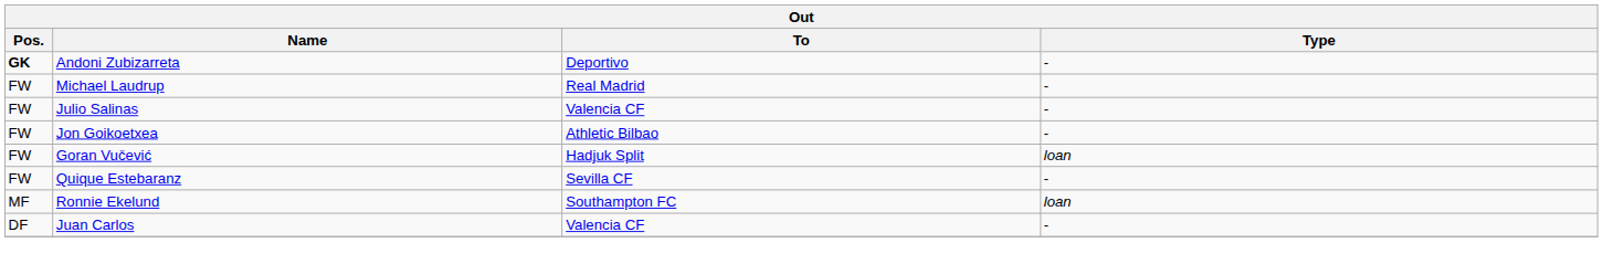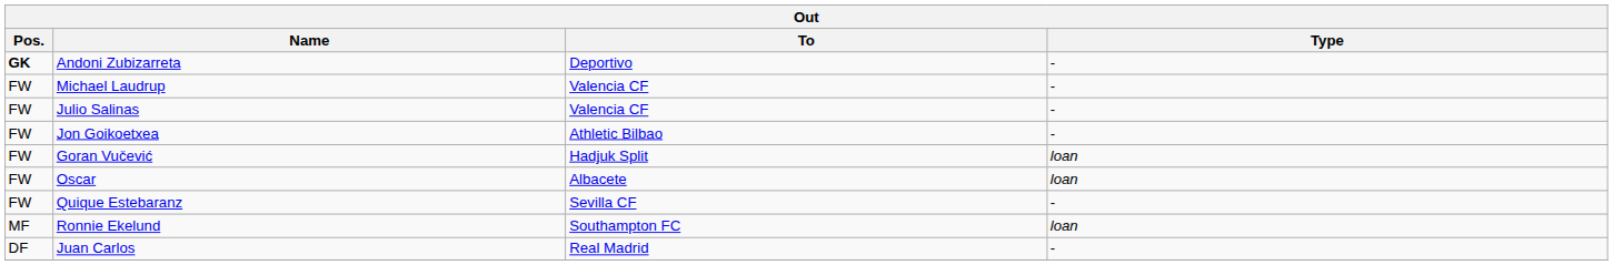 <table class="wikitable" style="font-size:90%;width:99%;">
 <tr>
 <th colspan="4">Out</th>
 </tr>
 <tr>
 <th width=3%>Pos.</th>
 <th width=32%>Name</th>
 <th width=30%>To</th>
 <th width=35%>Type</th>
 </tr>
 <tr>
 <td><strong>GK</strong></td>
 <td><a href='#'>Andoni Zubizarreta</a></td>
 <td><a href='#'>Deportivo</a></td>
 <td>-</td>
 </tr>
 <tr>
 <td>FW</td>
 <td><a href='#'>Michael Laudrup</a></td>
-<td><a href='#'>Real Madrid</a></td>
+<td><a href='#'>Valencia CF</a></td>
 <td>-</td>
 </tr>
 <tr>
 <td>FW</td>
 <td><a href='#'>Julio Salinas</a></td>
 <td><a href='#'>Valencia CF</a></td>
 <td>-</td>
 </tr>
 <tr>
 <td>FW</td>
 <td><a href='#'>Jon Goikoetxea</a></td>
 <td><a href='#'>Athletic Bilbao</a></td>
 <td>-</td>
 </tr>
 <tr>
 <td>FW</td>
 <td><a href='#'>Goran Vučević</a></td>
 <td><a href='#'>Hadjuk Split</a></td>
 <td><em>loan</em></td>
 </tr>
 <tr>
 <td>FW</td>
+<td><a href='#'>Oscar</a></td>
+<td><a href='#'>Albacete</a></td>
+<td><em>loan</em></td>
+</tr>
+<tr>
+<td>FW</td>
 <td><a href='#'>Quique Estebaranz</a></td>
 <td><a href='#'>Sevilla CF</a></td>
 <td>-</td>
 </tr>
 <tr>
 <td>MF</td>
 <td><a href='#'>Ronnie Ekelund</a></td>
 <td><a href='#'>Southampton FC</a></td>
 <td><em>loan</em></td>
 </tr>
 <tr>
 <td>DF</td>
 <td><a href='#'>Juan Carlos</a></td>
-<td><a href='#'>Valencia CF</a></td>
+<td><a href='#'>Real Madrid</a></td>
 <td>-</td>
 </tr>
 <tr>
 </tr>
 </table>
